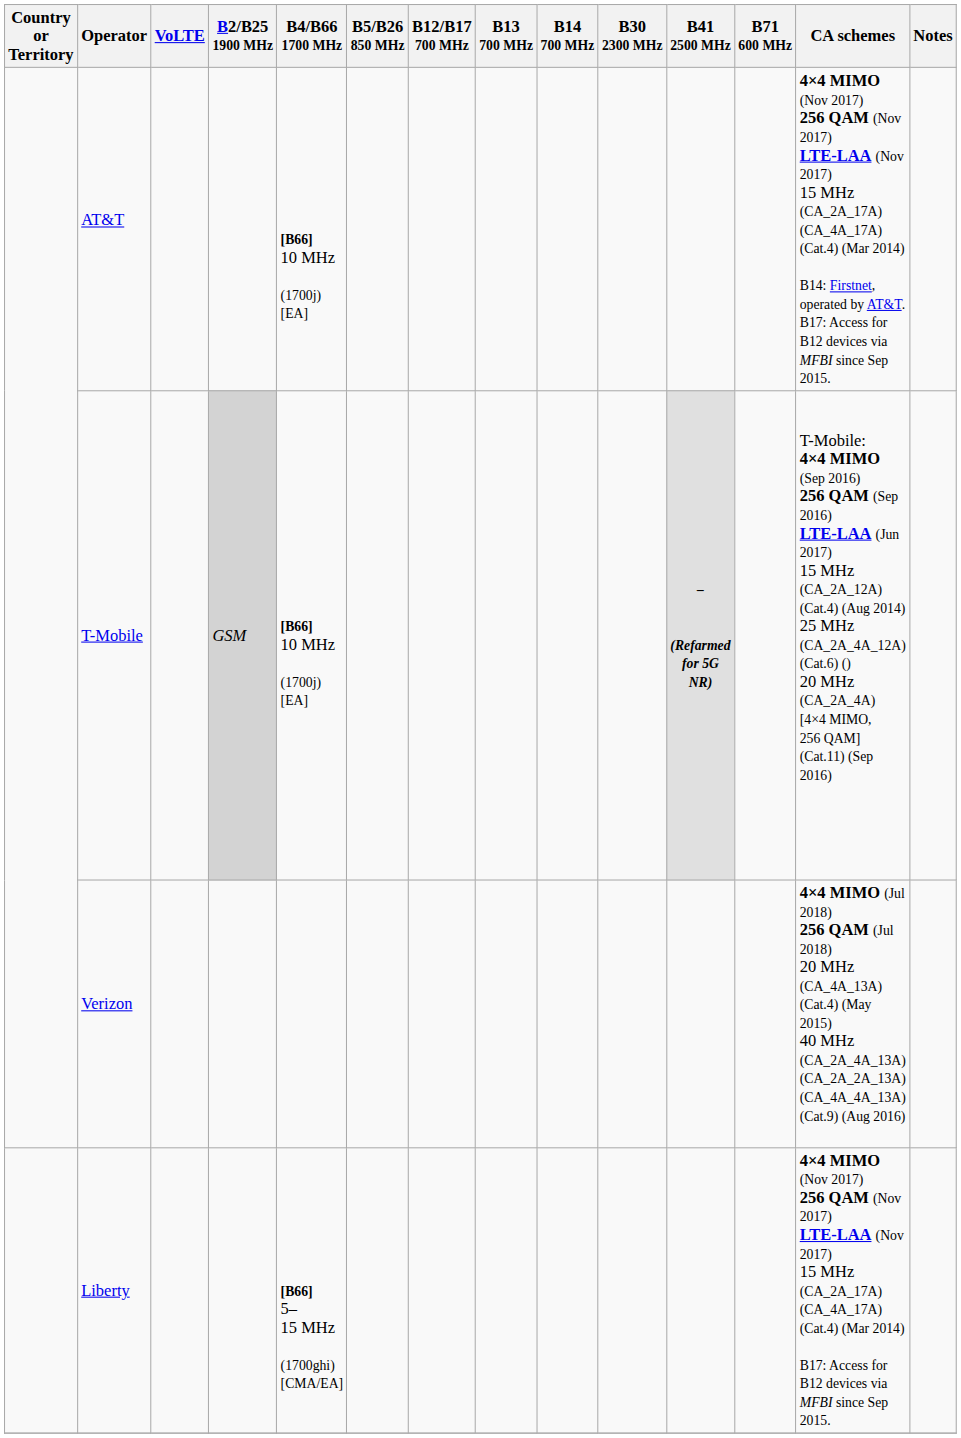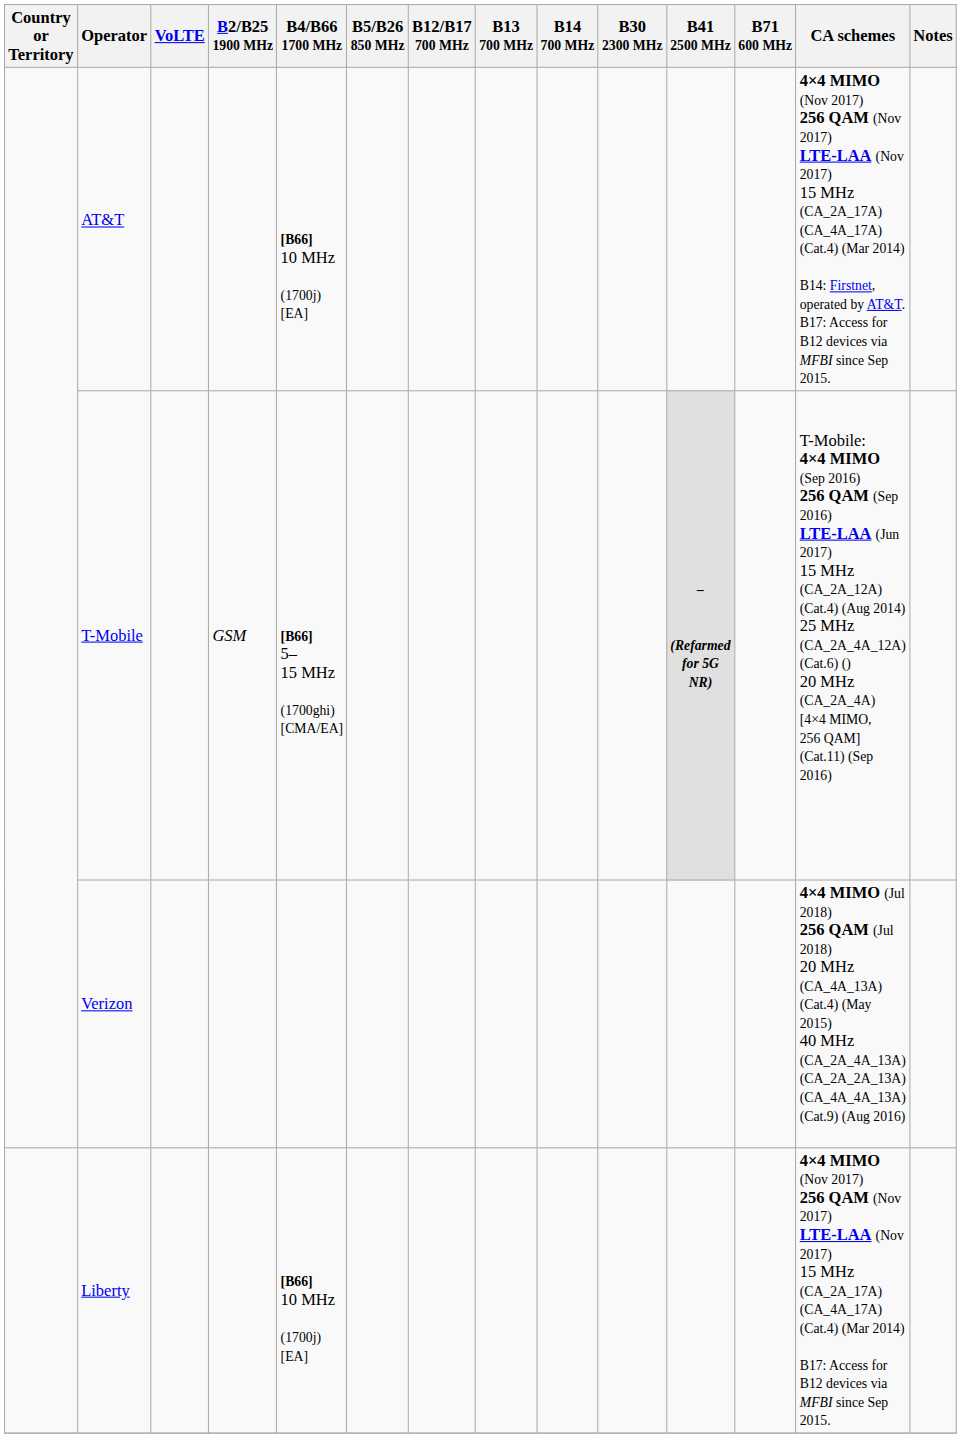 <table class="wikitable sortable sticky-header">
 <tr>
 <th style="width: 100px;">Country or<br>Territory</th>
 <th style="width: 30px;">Operator</th>
 <th><a href='#'>VoLTE</a></th>
 <th><a href='#'>B</a>2/B25<br><small>1900 MHz</small></th>
 <th>B4/B66<br><small>1700 MHz</small></th>
 <th>B5/B26<br><small>850 MHz</small></th>
 <th>B12/B17<br><small>700 MHz</small></th>
 <th>B13<br><small>700 MHz</small></th>
 <th>B14<br><small>700 MHz</small></th>
 <th>B30<br><small>2300 MHz</small></th>
 <th>B41<br><small>2500 MHz</small></th>
 <th>B71<br><small>600 MHz</small></th>
 <th>CA schemes</th>
 <th>Notes</th>
 </tr>
 <tr>
 <td rowspan="3"></td>
 <td><a href='#'>AT&T</a><br><br></td>
 <td></td>
 <td><br><br></td>
 <td><br><br><br><br><br><small><strong>[B66]</strong></small><br>10 MHz<br><small> <br>(1700j)<br>[EA]</small></td>
 <td><br><br><br></td>
 <td></td>
 <td></td>
 <td></td>
 <td></td>
 <td></td>
 <td></td>
 <td><strong>4×4 MIMO</strong> <small>(Nov 2017)</small><br><strong>256 QAM</strong> <small>(Nov 2017)</small><br><strong><a href='#'>LTE-LAA</a></strong> <small>(Nov 2017)</small><br>15 MHz <small>(CA_2A_17A) (CA_4A_17A) (Cat.4) (Mar 2014)</small><br><br><small>B14: <a href='#'>Firstnet</a>, operated by <a href='#'>AT&T</a>.</small><br><small>B17: Access for B12 devices via <em>MFBI</em> since Sep 2015.</small></td>
 <td><br><br><br><br><br><br><br></td>
 </tr>
 <tr>
 <td><a href='#'>T-Mobile</a></td>
 <td></td>
-<td style="background: lightgrey;"><br><br><em>GSM</em><br><br><br></td>
-<td><br><br><br><small><strong>[B66]</strong></small><br>10 MHz<br><small> <br>(1700j)<br>[EA]</small></td>
+<td><br><br><em>GSM</em><br><br><br></td>
+<td><br><br><br><br><br><small><strong>[B66]</strong></small><br>5–15 MHz<br><small><br>(1700ghi)<br>[CMA/EA]</small></td>
 <td><br><br><br></td>
 <td></td>
 <td></td>
 <td></td>
 <td></td>
 <td style="background: #e0e0e0; text-align: center;"><strong><em><small> –<br></small><br><br><small>(Refarmed<br>for 5G NR)</small></em></strong></td>
 <td><br><br></td>
 <td><br><br>T-Mobile:<br><strong>4×4 MIMO</strong> <small>(Sep 2016)</small><br><strong>256 QAM</strong> <small>(Sep 2016)</small><br><strong><a href='#'>LTE-LAA</a></strong> <small>(Jun 2017)</small><br>15 MHz <small>(CA_2A_12A) (Cat.4) (Aug 2014)</small><br>25 MHz <small>(CA_2A_4A_12A) (Cat.6) ()</small><br>20 MHz <small>(CA_2A_4A)<br>[4×4 MIMO, 256 QAM] (Cat.11) (Sep 2016)</small><br><em></em><br><em></em><br><em></em><br><br><em></em><br><em></em></td>
 <td><br><br><br><br><br><br><br><br><br><br><br><br></td>
 </tr>
 <tr>
 <td><a href='#'>Verizon</a><br><br></td>
 <td></td>
 <td><br><br></td>
 <td><br><br><br><br></td>
 <td><br><br></td>
 <td></td>
 <td></td>
 <td></td>
 <td></td>
 <td></td>
 <td></td>
 <td><strong>4×4 MIMO</strong> <small>(Jul 2018)</small><br><strong>256 QAM</strong> <small>(Jul 2018)</small><br>20 MHz <small>(CA_4A_13A) (Cat.4) (May 2015)</small><br>40 MHz <small>(CA_2A_4A_13A) (CA_2A_2A_13A)<br>(CA_4A_4A_13A) (Cat.9) (Aug 2016)</small><br><br></td>
 <td><br><br><br><br></td>
 </tr>
 <tr>
 <td rowspan="1"><br></td>
 <td><a href='#'>Liberty</a></td>
 <td></td>
 <td></td>
-<td><br><br><br><br><br><small><strong>[B66]</strong></small><br>5–15 MHz<br><small><br>(1700ghi)<br>[CMA/EA]</small></td>
+<td><br><br><br><small><strong>[B66]</strong></small><br>10 MHz<br><small> <br>(1700j)<br>[EA]</small></td>
 <td><br><br></td>
 <td></td>
 <td></td>
 <td></td>
 <td></td>
 <td></td>
 <td></td>
 <td><strong>4×4 MIMO</strong> <small>(Nov 2017)</small><br><strong>256 QAM</strong> <small>(Nov 2017)</small><br><strong><a href='#'>LTE-LAA</a></strong> <small>(Nov 2017)</small><br>15 MHz <small>(CA_2A_17A) (CA_4A_17A) (Cat.4) (Mar 2014)</small><br><br><small>B17: Access for B12 devices via <em>MFBI</em> since Sep 2015.</small></td>
 <td><br><br></td>
 </tr>
 <tr>
 </tr>
 </table>
